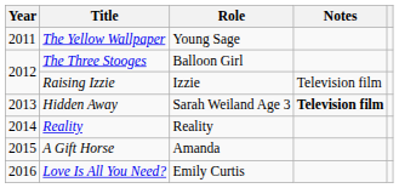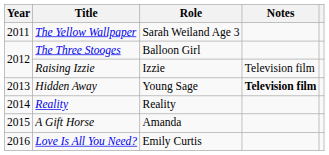 <table class="wikitable sortable">
 <tr>
 <th>Year</th>
 <th>Title</th>
 <th>Role</th>
 <th>Notes</th>
 <th></th>
 </tr>
 <tr>
 <td>2011</td>
 <td><em><a href='#'>The Yellow Wallpaper</a></em></td>
-<td>Young Sage</td>
+<td>Sarah Weiland Age 3</td>
 <td></td>
 <td></td>
 </tr>
 <tr>
 <td rowspan=2>2012</td>
 <td><em><a href='#'>The Three Stooges</a></em></td>
 <td>Balloon Girl</td>
 <td></td>
 <td></td>
 </tr>
 <tr>
 <td><em>Raising Izzie</em></td>
 <td>Izzie</td>
 <td>Television film</td>
 <td></td>
 </tr>
 <tr>
 <td>2013</td>
 <td><em>Hidden Away</em></td>
-<td>Sarah Weiland Age 3</td>
+<td>Young Sage</td>
 <td><strong>Television film</strong></td>
 <td></td>
 </tr>
 <tr>
 <td>2014</td>
 <td><em><a href='#'>Reality</a></em></td>
 <td>Reality</td>
 <td></td>
 <td></td>
 </tr>
 <tr>
 <td>2015</td>
 <td><em>A Gift Horse</em></td>
 <td>Amanda</td>
 <td></td>
 <td></td>
 </tr>
 <tr>
 <td>2016</td>
 <td><em><a href='#'>Love Is All You Need?</a></em></td>
 <td>Emily Curtis</td>
 <td></td>
 <td></td>
 </tr>
 </table>
